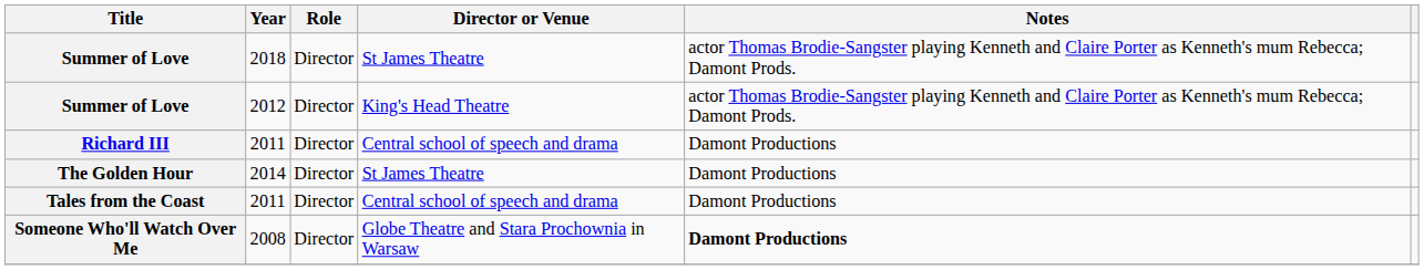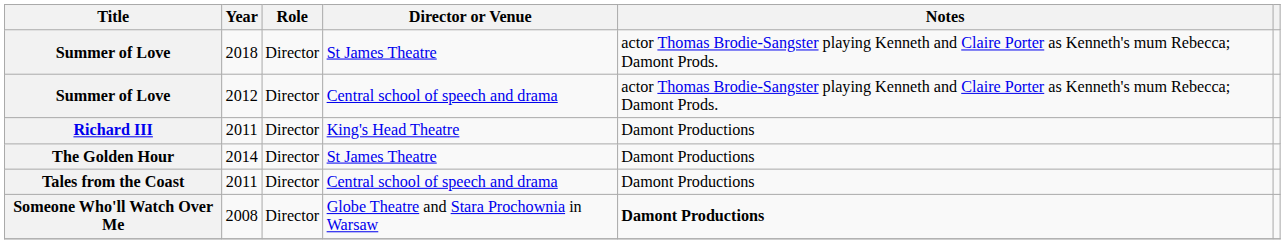 <table class="wikitable plainrowheaders sortable" style="margin-right: 0;">
 <tr>
 <th scope="col">Title</th>
 <th scope="col">Year</th>
 <th scope="col">Role</th>
 <th scope="col">Director or Venue</th>
 <th scope="col" class="unsortable">Notes</th>
 <th scope="col" class="unsortable"></th>
 </tr>
 <tr>
 <th>Summer of Love</th>
 <td style="text-align:center;">2018</td>
 <td>Director</td>
 <td><a href='#'>St James Theatre</a></td>
 <td>actor <a href='#'>Thomas Brodie-Sangster</a> playing Kenneth and <a href='#'>Claire Porter</a> as Kenneth's mum Rebecca; Damont Prods.</td>
 <td></td>
 </tr>
 <tr>
 <th>Summer of Love</th>
 <td style="text-align:center;">2012</td>
 <td>Director</td>
-<td><a href='#'>King's Head Theatre</a></td>
+<td><a href='#'>Central school of speech and drama</a></td>
 <td>actor <a href='#'>Thomas Brodie-Sangster</a> playing Kenneth and <a href='#'>Claire Porter</a> as Kenneth's mum Rebecca; Damont Prods.</td>
 <td></td>
 </tr>
 <tr>
 <th><a href='#'>Richard III</a></th>
 <td style="text-align:center;">2011</td>
 <td>Director</td>
-<td><a href='#'>Central school of speech and drama</a></td>
+<td><a href='#'>King's Head Theatre</a></td>
 <td>Damont Productions</td>
 <td></td>
 </tr>
 <tr>
 <th>The Golden Hour</th>
 <td style="text-align:center;">2014</td>
 <td>Director</td>
 <td><a href='#'>St James Theatre</a></td>
 <td>Damont Productions</td>
 <td></td>
 </tr>
 <tr>
 <th>Tales from the Coast</th>
 <td style="text-align:center;">2011</td>
 <td>Director</td>
 <td><a href='#'>Central school of speech and drama</a></td>
 <td>Damont Productions</td>
 <td></td>
 </tr>
 <tr>
 <th>Someone Who'll Watch Over Me</th>
 <td style="text-align:center;">2008</td>
 <td>Director</td>
 <td><a href='#'>Globe Theatre</a> and <a href='#'>Stara Prochownia</a> in <a href='#'>Warsaw</a></td>
 <td><strong>Damont Productions</strong></td>
 <td></td>
 </tr>
 <tr>
 </tr>
 </table>
